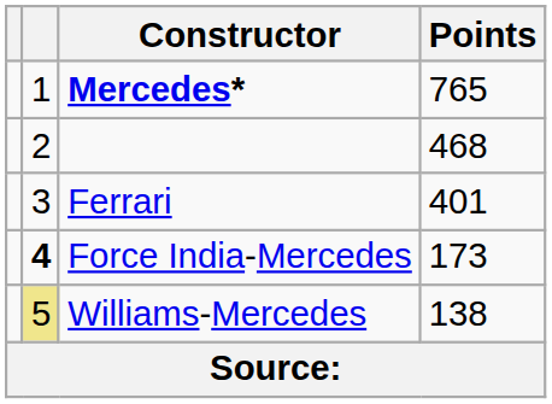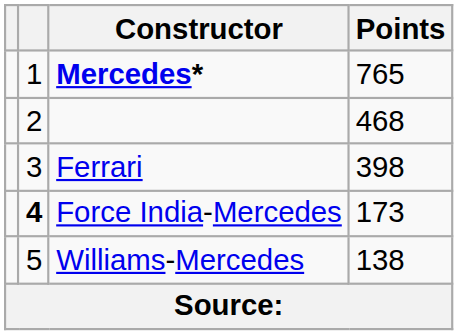 <table class="wikitable" style="font-size:85%">
 <tr>
 <th></th>
 <th></th>
 <th>Constructor</th>
 <th>Points</th>
 </tr>
 <tr>
 <td align="left"></td>
 <td align="center">1</td>
 <td> <strong><a href='#'>Mercedes</a>*</strong></td>
 <td>765</td>
 </tr>
 <tr>
 <td align="left"></td>
 <td align="center">2</td>
 <td></td>
 <td>468</td>
 </tr>
 <tr>
 <td align="left"></td>
 <td align="center">3</td>
 <td> <a href='#'>Ferrari</a></td>
-<td>401</td>
+<td>398</td>
 </tr>
 <tr>
 <td align="left"></td>
 <td align="center"><strong>4</strong></td>
 <td> <a href='#'>Force India</a>-<a href='#'>Mercedes</a></td>
 <td>173</td>
 </tr>
 <tr>
 <td align="left"></td>
-<td align="center" style="background: khaki;">5</td>
+<td align="center">5</td>
 <td> <a href='#'>Williams</a>-<a href='#'>Mercedes</a></td>
 <td>138</td>
 </tr>
 <tr>
 <th colspan=4>Source:</th>
 </tr>
 </table>
